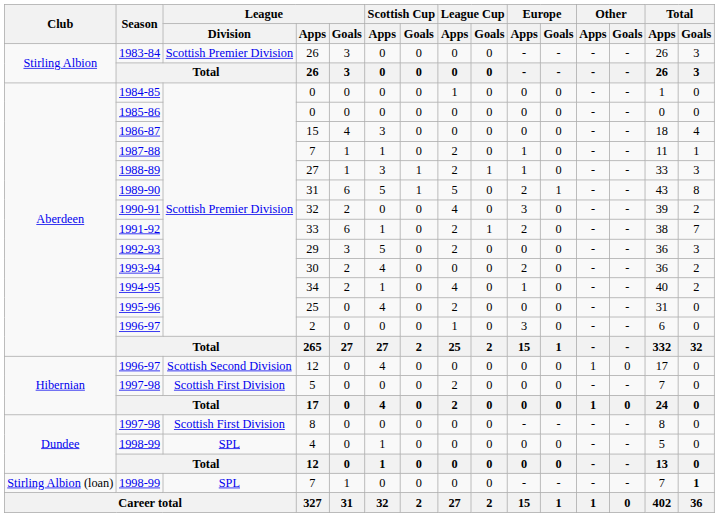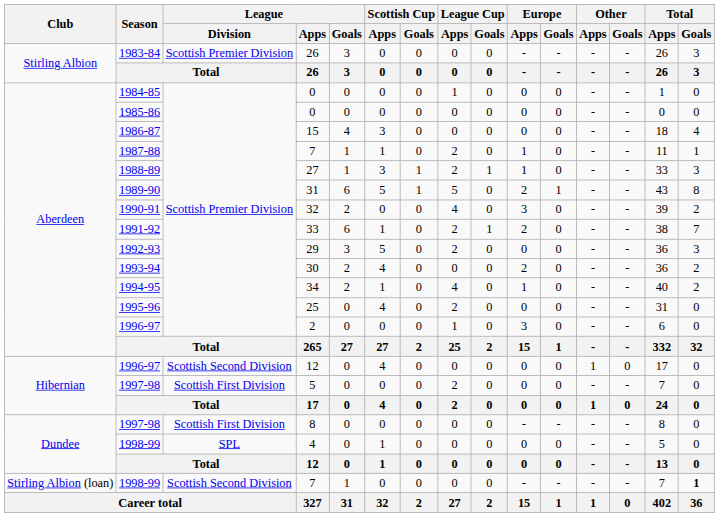 <table class="wikitable" style="text-align:center">
 <tr>
 <th rowspan="2">Club</th>
 <th rowspan="2">Season</th>
 <th colspan="3">League</th>
 <th colspan="2">Scottish Cup</th>
 <th colspan="2">League Cup</th>
 <th colspan="2">Europe</th>
 <th colspan="2">Other</th>
 <th colspan="2">Total</th>
 </tr>
 <tr>
 <th>Division</th>
 <th>Apps</th>
 <th>Goals</th>
 <th>Apps</th>
 <th>Goals</th>
 <th>Apps</th>
 <th>Goals</th>
 <th>Apps</th>
 <th>Goals</th>
 <th>Apps</th>
 <th>Goals</th>
 <th>Apps</th>
 <th>Goals</th>
 </tr>
 <tr>
 <td rowspan="2"><a href='#'>Stirling Albion</a></td>
 <td><a href='#'>1983-84</a></td>
 <td><a href='#'>Scottish Premier Division</a></td>
 <td>26</td>
 <td>3</td>
 <td>0</td>
 <td>0</td>
 <td>0</td>
 <td>0</td>
 <td>-</td>
 <td>-</td>
 <td>-</td>
 <td>-</td>
 <td>26</td>
 <td>3</td>
 </tr>
 <tr>
 <th colspan="2">Total</th>
 <th>26</th>
 <th>3</th>
 <th>0</th>
 <th>0</th>
 <th>0</th>
 <th>0</th>
 <th>-</th>
 <th>-</th>
 <th>-</th>
 <th>-</th>
 <th>26</th>
 <th>3</th>
 </tr>
 <tr>
 <td rowspan="14"><a href='#'>Aberdeen</a></td>
 <td><a href='#'>1984-85</a></td>
 <td rowspan="13"><a href='#'>Scottish Premier Division</a></td>
 <td>0</td>
 <td>0</td>
 <td>0</td>
 <td>0</td>
 <td>1</td>
 <td>0</td>
 <td>0</td>
 <td>0</td>
 <td>-</td>
 <td>-</td>
 <td>1</td>
 <td>0</td>
 </tr>
 <tr>
 <td><a href='#'>1985-86</a></td>
 <td>0</td>
 <td>0</td>
 <td>0</td>
 <td>0</td>
 <td>0</td>
 <td>0</td>
 <td>0</td>
 <td>0</td>
 <td>-</td>
 <td>-</td>
 <td>0</td>
 <td>0</td>
 </tr>
 <tr>
 <td><a href='#'>1986-87</a></td>
 <td>15</td>
 <td>4</td>
 <td>3</td>
 <td>0</td>
 <td>0</td>
 <td>0</td>
 <td>0</td>
 <td>0</td>
 <td>-</td>
 <td>-</td>
 <td>18</td>
 <td>4</td>
 </tr>
 <tr>
 <td><a href='#'>1987-88</a></td>
 <td>7</td>
 <td>1</td>
 <td>1</td>
 <td>0</td>
 <td>2</td>
 <td>0</td>
 <td>1</td>
 <td>0</td>
 <td>-</td>
 <td>-</td>
 <td>11</td>
 <td>1</td>
 </tr>
 <tr>
 <td><a href='#'>1988-89</a></td>
 <td>27</td>
 <td>1</td>
 <td>3</td>
 <td>1</td>
 <td>2</td>
 <td>1</td>
 <td>1</td>
 <td>0</td>
 <td>-</td>
 <td>-</td>
 <td>33</td>
 <td>3</td>
 </tr>
 <tr>
 <td><a href='#'>1989-90</a></td>
 <td>31</td>
 <td>6</td>
 <td>5</td>
 <td>1</td>
 <td>5</td>
 <td>0</td>
 <td>2</td>
 <td>1</td>
 <td>-</td>
 <td>-</td>
 <td>43</td>
 <td>8</td>
 </tr>
 <tr>
 <td><a href='#'>1990-91</a></td>
 <td>32</td>
 <td>2</td>
 <td>0</td>
 <td>0</td>
 <td>4</td>
 <td>0</td>
 <td>3</td>
 <td>0</td>
 <td>-</td>
 <td>-</td>
 <td>39</td>
 <td>2</td>
 </tr>
 <tr>
 <td><a href='#'>1991-92</a></td>
 <td>33</td>
 <td>6</td>
 <td>1</td>
 <td>0</td>
 <td>2</td>
 <td>1</td>
 <td>2</td>
 <td>0</td>
 <td>-</td>
 <td>-</td>
 <td>38</td>
 <td>7</td>
 </tr>
 <tr>
 <td><a href='#'>1992-93</a></td>
 <td>29</td>
 <td>3</td>
 <td>5</td>
 <td>0</td>
 <td>2</td>
 <td>0</td>
 <td>0</td>
 <td>0</td>
 <td>-</td>
 <td>-</td>
 <td>36</td>
 <td>3</td>
 </tr>
 <tr>
 <td><a href='#'>1993-94</a></td>
 <td>30</td>
 <td>2</td>
 <td>4</td>
 <td>0</td>
 <td>0</td>
 <td>0</td>
 <td>2</td>
 <td>0</td>
 <td>-</td>
 <td>-</td>
 <td>36</td>
 <td>2</td>
 </tr>
 <tr>
 <td><a href='#'>1994-95</a></td>
 <td>34</td>
 <td>2</td>
 <td>1</td>
 <td>0</td>
 <td>4</td>
 <td>0</td>
 <td>1</td>
 <td>0</td>
 <td>-</td>
 <td>-</td>
 <td>40</td>
 <td>2</td>
 </tr>
 <tr>
 <td><a href='#'>1995-96</a></td>
 <td>25</td>
 <td>0</td>
 <td>4</td>
 <td>0</td>
 <td>2</td>
 <td>0</td>
 <td>0</td>
 <td>0</td>
 <td>-</td>
 <td>-</td>
 <td>31</td>
 <td>0</td>
 </tr>
 <tr>
 <td><a href='#'>1996-97</a></td>
 <td>2</td>
 <td>0</td>
 <td>0</td>
 <td>0</td>
 <td>1</td>
 <td>0</td>
 <td>3</td>
 <td>0</td>
 <td>-</td>
 <td>-</td>
 <td>6</td>
 <td>0</td>
 </tr>
 <tr>
 <th colspan="2">Total</th>
 <th>265</th>
 <th>27</th>
 <th>27</th>
 <th>2</th>
 <th>25</th>
 <th>2</th>
 <th>15</th>
 <th>1</th>
 <th>-</th>
 <th>-</th>
 <th>332</th>
 <th>32</th>
 </tr>
 <tr>
 <td rowspan="3"><a href='#'>Hibernian</a></td>
 <td><a href='#'>1996-97</a></td>
 <td><a href='#'>Scottish Second Division</a></td>
 <td>12</td>
 <td>0</td>
 <td>4</td>
 <td>0</td>
 <td>0</td>
 <td>0</td>
 <td>0</td>
 <td>0</td>
 <td>1</td>
 <td>0</td>
 <td>17</td>
 <td>0</td>
 </tr>
 <tr>
 <td><a href='#'>1997-98</a></td>
 <td><a href='#'>Scottish First Division</a></td>
 <td>5</td>
 <td>0</td>
 <td>0</td>
 <td>0</td>
 <td>2</td>
 <td>0</td>
 <td>0</td>
 <td>0</td>
 <td>-</td>
 <td>-</td>
 <td>7</td>
 <td>0</td>
 </tr>
 <tr>
 <th colspan="2">Total</th>
 <th>17</th>
 <th>0</th>
 <th>4</th>
 <th>0</th>
 <th>2</th>
 <th>0</th>
 <th>0</th>
 <th>0</th>
 <th>1</th>
 <th>0</th>
 <th>24</th>
 <th>0</th>
 </tr>
 <tr>
 <td rowspan="3"><a href='#'>Dundee</a></td>
 <td><a href='#'>1997-98</a></td>
 <td><a href='#'>Scottish First Division</a></td>
 <td>8</td>
 <td>0</td>
 <td>0</td>
 <td>0</td>
 <td>0</td>
 <td>0</td>
 <td>-</td>
 <td>-</td>
 <td>-</td>
 <td>-</td>
 <td>8</td>
 <td>0</td>
 </tr>
 <tr>
 <td><a href='#'>1998-99</a></td>
 <td><a href='#'>SPL</a></td>
 <td>4</td>
 <td>0</td>
 <td>1</td>
 <td>0</td>
 <td>0</td>
 <td>0</td>
 <td>0</td>
 <td>0</td>
 <td>-</td>
 <td>-</td>
 <td>5</td>
 <td>0</td>
 </tr>
 <tr>
 <th colspan="2">Total</th>
 <th>12</th>
 <th>0</th>
 <th>1</th>
 <th>0</th>
 <th>0</th>
 <th>0</th>
 <th>0</th>
 <th>0</th>
 <th>-</th>
 <th>-</th>
 <th>13</th>
 <th>0</th>
 </tr>
 <tr>
 <td><a href='#'>Stirling Albion</a> (loan)</td>
 <td><a href='#'>1998-99</a></td>
-<td><a href='#'>SPL</a></td>
+<td><a href='#'>Scottish Second Division</a></td>
 <td>7</td>
 <td>1</td>
 <td>0</td>
 <td>0</td>
 <td>0</td>
 <td>0</td>
 <td>-</td>
 <td>-</td>
 <td>-</td>
 <td>-</td>
 <td>7</td>
 <td><strong>1</strong></td>
 </tr>
 <tr>
 <th colspan="3">Career total</th>
 <th>327</th>
 <th>31</th>
 <th>32</th>
 <th>2</th>
 <th>27</th>
 <th>2</th>
 <th>15</th>
 <th>1</th>
 <th>1</th>
 <th>0</th>
 <th>402</th>
 <th>36</th>
 </tr>
 </table>
